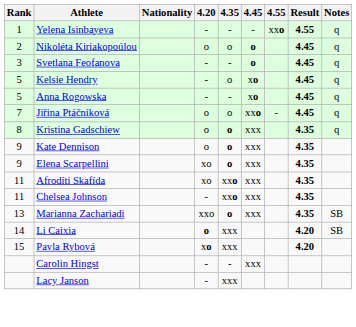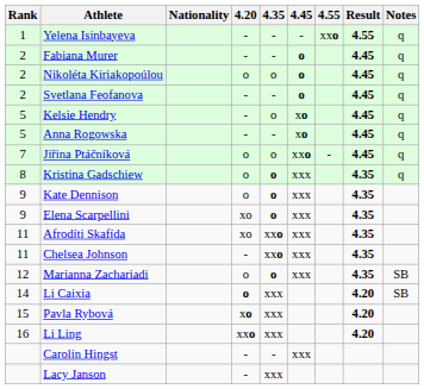 <table class="wikitable sortable" style="text-align:center">
 <tr>
 <th>Rank</th>
 <th>Athlete</th>
 <th>Nationality</th>
 <th>4.20</th>
 <th>4.35</th>
 <th>4.45</th>
 <th>4.55</th>
 <th>Result</th>
 <th>Notes</th>
 </tr>
 <tr bgcolor=ddffdd>
 <td>1</td>
 <td align=left><a href='#'>Yelena Isinbayeva</a></td>
 <td align=left></td>
 <td>-</td>
 <td>-</td>
 <td>-</td>
 <td>xx<strong>o</strong></td>
 <td><strong>4.55</strong></td>
 <td>q</td>
 </tr>
 <tr bgcolor=ddffdd>
 <td>2</td>
+<td align=left><a href='#'>Fabiana Murer</a></td>
+<td align=left></td>
+<td>-</td>
+<td>-</td>
+<td><strong>o</strong></td>
+<td></td>
+<td><strong>4.45</strong></td>
+<td>q</td>
+</tr>
+<tr bgcolor=ddffdd>
+<td>2</td>
 <td align=left><a href='#'>Nikoléta Kiriakopoúlou</a></td>
 <td align=left></td>
 <td>o</td>
 <td>o</td>
 <td><strong>o</strong></td>
 <td></td>
 <td><strong>4.45</strong></td>
 <td>q</td>
 </tr>
 <tr bgcolor=ddffdd>
-<td>3</td>
+<td>2</td>
 <td align=left><a href='#'>Svetlana Feofanova</a></td>
 <td align=left></td>
 <td>-</td>
 <td>-</td>
 <td><strong>o</strong></td>
 <td></td>
 <td><strong>4.45</strong></td>
 <td>q</td>
 </tr>
 <tr bgcolor=ddffdd>
 <td>5</td>
 <td align=left><a href='#'>Kelsie Hendry</a></td>
 <td align=left></td>
 <td>-</td>
 <td>o</td>
 <td>x<strong>o</strong></td>
 <td></td>
 <td><strong>4.45</strong></td>
 <td>q</td>
 </tr>
 <tr bgcolor=ddffdd>
 <td>5</td>
 <td align=left><a href='#'>Anna Rogowska</a></td>
 <td align=left></td>
 <td>-</td>
 <td>-</td>
 <td>x<strong>o</strong></td>
 <td></td>
 <td><strong>4.45</strong></td>
 <td>q</td>
 </tr>
 <tr bgcolor=ddffdd>
 <td>7</td>
 <td align=left><a href='#'>Jiřina Ptáčníková</a></td>
 <td align=left></td>
 <td>o</td>
 <td>o</td>
 <td>xx<strong>o</strong></td>
 <td>-</td>
 <td><strong>4.45</strong></td>
 <td>q</td>
 </tr>
 <tr bgcolor=ddffdd>
 <td>8</td>
 <td align=left><a href='#'>Kristina Gadschiew</a></td>
 <td align=left></td>
 <td>o</td>
 <td><strong>o</strong></td>
 <td>xxx</td>
 <td></td>
 <td><strong>4.35</strong></td>
 <td>q</td>
 </tr>
 <tr>
 <td>9</td>
 <td align=left><a href='#'>Kate Dennison</a></td>
 <td align=left></td>
 <td>o</td>
 <td><strong>o</strong></td>
 <td>xxx</td>
 <td></td>
 <td><strong>4.35</strong></td>
 <td></td>
 </tr>
 <tr>
 <td>9</td>
 <td align=left><a href='#'>Elena Scarpellini</a></td>
 <td align=left></td>
 <td>xo</td>
 <td><strong>o</strong></td>
 <td>xxx</td>
 <td></td>
 <td><strong>4.35</strong></td>
 <td></td>
 </tr>
 <tr>
 <td>11</td>
 <td align=left><a href='#'>Afrodíti Skafída</a></td>
 <td align=left></td>
 <td>xo</td>
 <td>xx<strong>o</strong></td>
 <td>xxx</td>
 <td></td>
 <td><strong>4.35</strong></td>
 <td></td>
 </tr>
 <tr>
 <td>11</td>
 <td align=left><a href='#'>Chelsea Johnson</a></td>
 <td align=left></td>
 <td>-</td>
 <td>xx<strong>o</strong></td>
 <td>xxx</td>
 <td></td>
 <td><strong>4.35</strong></td>
 <td></td>
 </tr>
 <tr>
-<td>13</td>
+<td>12</td>
 <td align=left><a href='#'>Marianna Zachariadi</a></td>
 <td align=left></td>
-<td>xxo</td>
+<td>o</td>
 <td><strong>o</strong></td>
 <td>xxx</td>
 <td></td>
 <td><strong>4.35</strong></td>
 <td>SB</td>
 </tr>
 <tr>
 <td>14</td>
 <td align=left><a href='#'>Li Caixia</a></td>
 <td align=left></td>
 <td><strong>o</strong></td>
 <td>xxx</td>
 <td></td>
 <td></td>
 <td><strong>4.20</strong></td>
 <td>SB</td>
 </tr>
 <tr>
 <td>15</td>
 <td align=left><a href='#'>Pavla Rybová</a></td>
 <td align=left></td>
 <td>x<strong>o</strong></td>
 <td>xxx</td>
 <td></td>
 <td></td>
 <td><strong>4.20</strong></td>
 <td></td>
 </tr>
 <tr>
+<td>16</td>
+<td align=left><a href='#'>Li Ling</a></td>
+<td align=left></td>
+<td>xx<strong>o</strong></td>
+<td>xxx</td>
+<td></td>
+<td></td>
+<td><strong>4.20</strong></td>
+<td></td>
+</tr>
+<tr>
 <td></td>
 <td align=left><a href='#'>Carolin Hingst</a></td>
 <td align=left></td>
 <td>-</td>
 <td>-</td>
 <td>xxx</td>
 <td></td>
 <td><strong></strong></td>
 <td></td>
 </tr>
 <tr>
 <td></td>
 <td align=left><a href='#'>Lacy Janson</a></td>
 <td align=left></td>
 <td>-</td>
 <td>xxx</td>
 <td></td>
 <td></td>
 <td><strong></strong></td>
 <td></td>
 </tr>
 </table>
